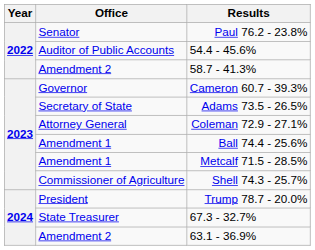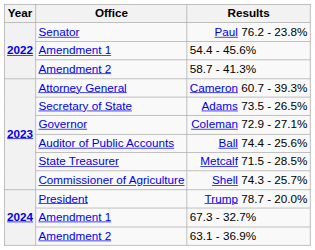 <table class=wikitable>
 <tr>
 <th>Year</th>
 <th>Office</th>
 <th>Results</th>
 </tr>
 <tr>
 <th rowspan=3><a href='#'>2022</a></th>
 <td><a href='#'>Senator</a></td>
 <td align="right" ><a href='#'>Paul</a> 76.2 - 23.8%</td>
 </tr>
 <tr>
-<td><a href='#'>Auditor of Public Accounts</a></td>
+<td><a href='#'>Amendment 1</a></td>
 <td> 54.4 - 45.6%</td>
 </tr>
 <tr>
 <td><a href='#'>Amendment 2</a></td>
 <td> 58.7 - 41.3%</td>
 </tr>
 <tr>
 <th rowspan=6><a href='#'>2023</a></th>
-<td><a href='#'>Governor</a></td>
+<td><a href='#'>Attorney General</a></td>
 <td align="right" ><a href='#'>Cameron</a> 60.7 - 39.3%</td>
 </tr>
 <tr>
 <td><a href='#'>Secretary of State</a></td>
 <td align="right" ><a href='#'>Adams</a> 73.5 - 26.5%</td>
 </tr>
 <tr>
-<td><a href='#'>Attorney General</a></td>
+<td><a href='#'>Governor</a></td>
 <td align="right" ><a href='#'>Coleman</a> 72.9 - 27.1%</td>
 </tr>
 <tr>
-<td><a href='#'>Amendment 1</a></td>
+<td><a href='#'>Auditor of Public Accounts</a></td>
 <td align="right" ><a href='#'>Ball</a> 74.4 - 25.6%</td>
 </tr>
 <tr>
-<td><a href='#'>Amendment 1</a></td>
+<td><a href='#'>State Treasurer</a></td>
 <td align="right" ><a href='#'>Metcalf</a> 71.5 - 28.5%</td>
 </tr>
 <tr>
 <td><a href='#'>Commissioner of Agriculture</a></td>
 <td align="right" ><a href='#'>Shell</a> 74.3 - 25.7%</td>
 </tr>
 <tr>
 <th rowspan=3><a href='#'>2024</a></th>
 <td><a href='#'>President</a></td>
 <td align="right" ><a href='#'>Trump</a> 78.7 - 20.0%</td>
 </tr>
 <tr>
-<td><a href='#'>State Treasurer</a></td>
+<td><a href='#'>Amendment 1</a></td>
 <td> 67.3 - 32.7%</td>
 </tr>
 <tr>
 <td><a href='#'>Amendment 2</a></td>
 <td> 63.1 - 36.9%</td>
 </tr>
 </table>
